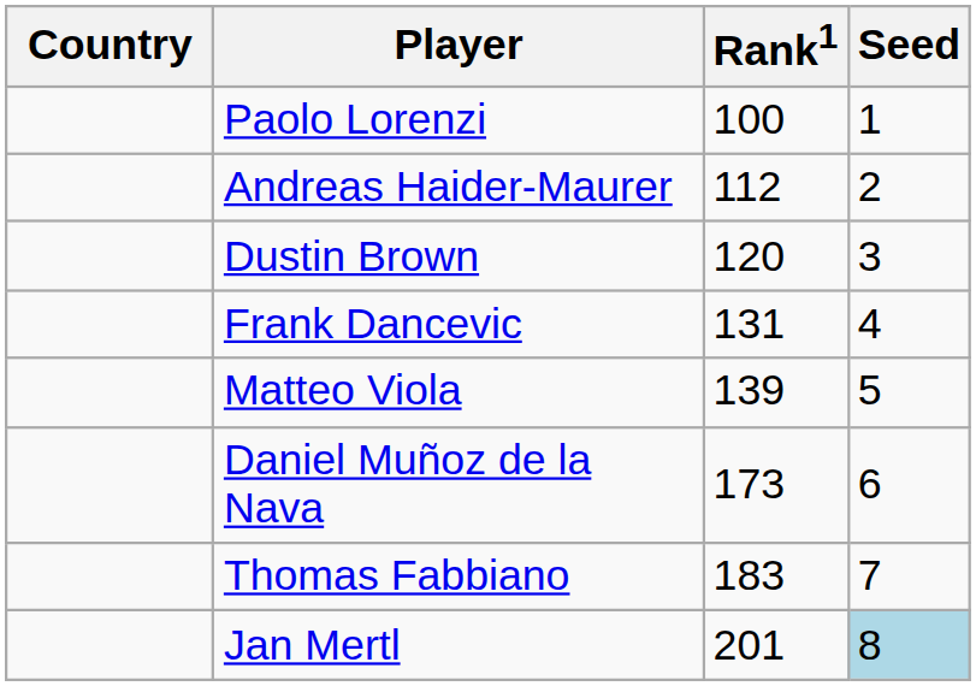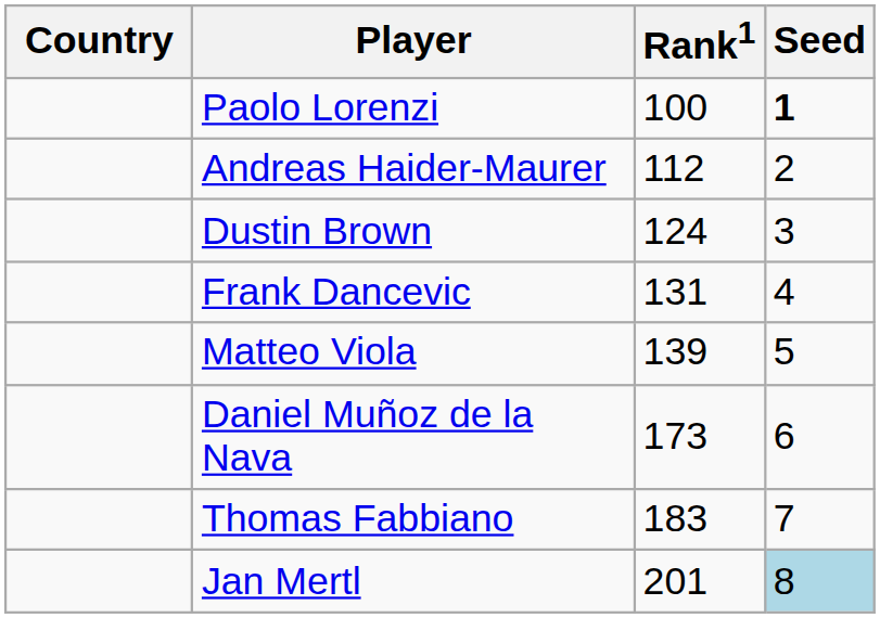 <table class="sortable wikitable">
 <tr>
 <th width="70">Country</th>
 <th width="175">Player</th>
 <th>Rank<sup>1</sup></th>
 <th>Seed</th>
 </tr>
 <tr>
 <td></td>
 <td><a href='#'>Paolo Lorenzi</a></td>
 <td>100</td>
-<td>1</td>
+<td><strong>1</strong></td>
 </tr>
 <tr>
 <td></td>
 <td><a href='#'>Andreas Haider-Maurer</a></td>
 <td>112</td>
 <td>2</td>
 </tr>
 <tr>
 <td></td>
 <td><a href='#'>Dustin Brown</a></td>
-<td>120</td>
+<td>124</td>
 <td>3</td>
 </tr>
 <tr>
 <td></td>
 <td><a href='#'>Frank Dancevic</a></td>
 <td>131</td>
 <td>4</td>
 </tr>
 <tr>
 <td></td>
 <td><a href='#'>Matteo Viola</a></td>
 <td>139</td>
 <td>5</td>
 </tr>
 <tr>
 <td></td>
 <td><a href='#'>Daniel Muñoz de la Nava</a></td>
 <td>173</td>
 <td>6</td>
 </tr>
 <tr>
 <td></td>
 <td><a href='#'>Thomas Fabbiano</a></td>
 <td>183</td>
 <td>7</td>
 </tr>
 <tr>
 <td></td>
 <td><a href='#'>Jan Mertl</a></td>
 <td>201</td>
 <td style="background: lightblue;">8</td>
 </tr>
 </table>
